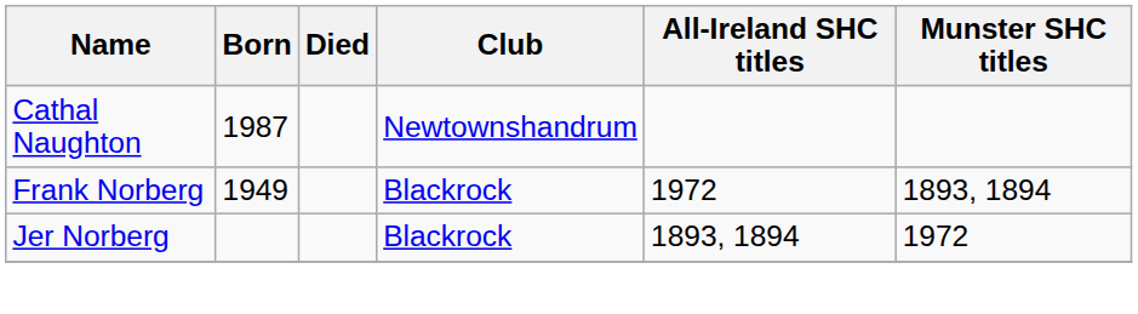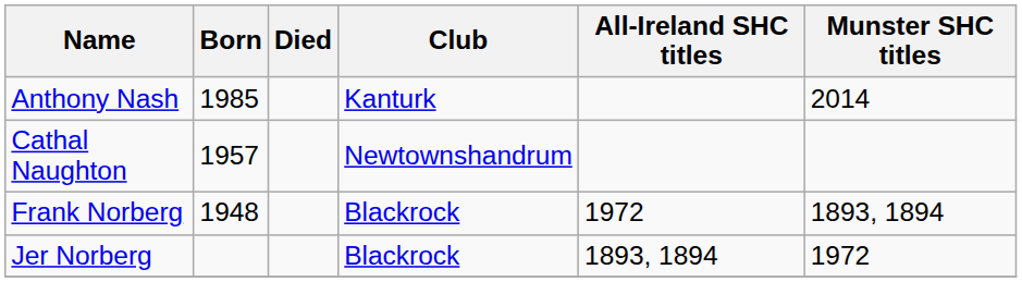 <table align=top class="wikitable">
 <tr>
 <th>Name</th>
 <th>Born</th>
 <th>Died</th>
 <th width=80>Club</th>
 <th colspan=1>All-Ireland SHC titles</th>
 <th colspan=1>Munster SHC titles</th>
 </tr>
 <tr>
+<td><a href='#'>Anthony Nash</a></td>
+<td>1985</td>
+<td></td>
+<td><a href='#'>Kanturk</a></td>
+<td></td>
+<td>2014</td>
+</tr>
+<tr>
 <td><a href='#'>Cathal Naughton</a></td>
-<td>1987</td>
+<td>1957</td>
 <td></td>
 <td><a href='#'>Newtownshandrum</a></td>
 <td></td>
 <td></td>
 </tr>
 <tr>
 <td><a href='#'>Frank Norberg</a></td>
-<td>1949</td>
+<td>1948</td>
 <td></td>
 <td><a href='#'>Blackrock</a></td>
 <td>1972</td>
 <td>1893, 1894</td>
 </tr>
 <tr>
 <td><a href='#'>Jer Norberg</a></td>
 <td></td>
 <td></td>
 <td><a href='#'>Blackrock</a></td>
 <td>1893, 1894</td>
 <td>1972</td>
 </tr>
 <tr>
 </tr>
 </table>
